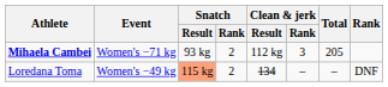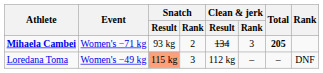 <table class="wikitable" style="font-size:90%">
 <tr>
 <th rowspan="2">Athlete</th>
 <th rowspan="2">Event</th>
 <th colspan="2">Snatch</th>
 <th colspan="2">Clean & jerk</th>
 <th rowspan="2">Total</th>
 <th rowspan="2">Rank</th>
 </tr>
 <tr style="font-size:95%">
 <th>Result</th>
 <th>Rank</th>
 <th>Result</th>
 <th>Rank</th>
 </tr>
 <tr align=center>
 <td align=left><strong><a href='#'>Mihaela Cambei</a></strong></td>
 <td align=left><a href='#'>Women's −71 kg</a></td>
 <td>93 kg</td>
 <td>2</td>
-<td>112 kg</td>
+<td><s>134</s></td>
 <td>3</td>
-<td>205</td>
+<td><strong>205</strong></td>
 <td></td>
 </tr>
 <tr align=center>
 <td align=left><a href='#'>Loredana Toma</a></td>
 <td align=left><a href='#'>Women's −49 kg</a></td>
 <td style="background: lightsalmon;">115 kg</td>
-<td>2</td>
-<td><s>134</s></td>
+<td>3</td>
+<td>112 kg</td>
 <td>–</td>
 <td>–</td>
 <td>DNF</td>
 </tr>
 </table>
